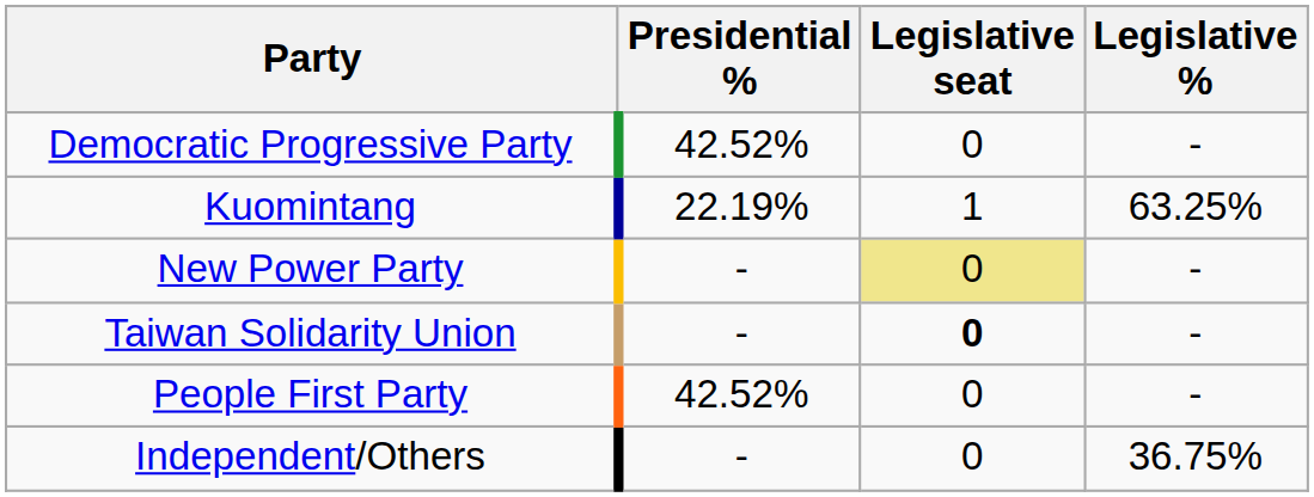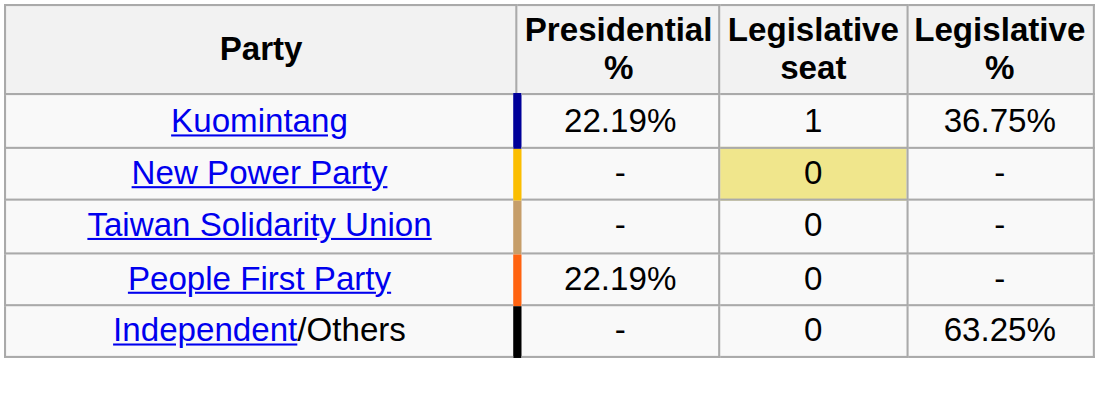 <table class="wikitable" style="text-align:center">
 <tr>
 <th width=240>Party</th>
 <th width=80>Presidential %</th>
 <th width=80>Legislative seat</th>
 <th width=80>Legislative %</th>
 </tr>
 <tr>
-<td align=center style="border-right:4px solid #1B9431;" align="center"><a href='#'>Democratic Progressive Party</a></td>
-<td>42.52%</td>
-<td>0</td>
-<td>-</td>
-</tr>
-<tr>
 <td align=center style="border-right:4px solid #000099;" align="center"><a href='#'>Kuomintang</a></td>
 <td>22.19%</td>
 <td>1</td>
-<td>63.25%</td>
+<td>36.75%</td>
 </tr>
 <tr>
 <td align=center style="border-right:4px solid #FBBE01;" align="center"><a href='#'>New Power Party</a></td>
 <td>-</td>
 <td style="background: khaki;">0</td>
 <td>-</td>
 </tr>
 <tr>
 <td align=center style="border-right:4px solid #C69E6A;" align="center"><a href='#'>Taiwan Solidarity Union</a></td>
 <td>-</td>
-<td><strong>0</strong></td>
+<td>0</td>
 <td>-</td>
 </tr>
 <tr>
 <td align=center style="border-right:4px solid #FF6310;" align="center"><a href='#'>People First Party</a></td>
-<td>42.52%</td>
+<td>22.19%</td>
 <td>0</td>
 <td>-</td>
 </tr>
 <tr>
 <td align=center style="border-right:4px solid #000000;" align="center"><a href='#'>Independent</a>/Others</td>
 <td>-</td>
 <td>0</td>
-<td>36.75%</td>
+<td>63.25%</td>
 </tr>
 </table>
